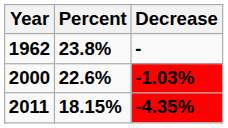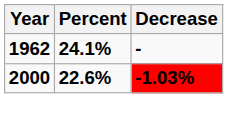 <table class="wikitable">
 <tr>
 <th><strong>Year</strong></th>
 <th><strong>Percent</strong></th>
 <th><strong>Decrease</strong></th>
 </tr>
 <tr>
 <td><strong>1962</strong></td>
-<td><strong>23.8%</strong></td>
+<td><strong>24.1%</strong></td>
 <td><strong>-</strong></td>
 </tr>
 <tr>
 <td><strong>2000</strong></td>
 <td><strong>22.6%</strong></td>
 <td style="background: Red"><strong>-1.03%</strong></td>
 </tr>
-<tr>
-<td><strong>2011</strong></td>
-<td><strong>18.15%</strong></td>
-<td style="background: Red"><strong>-4.35%</strong></td>
-</tr>
 </table>
